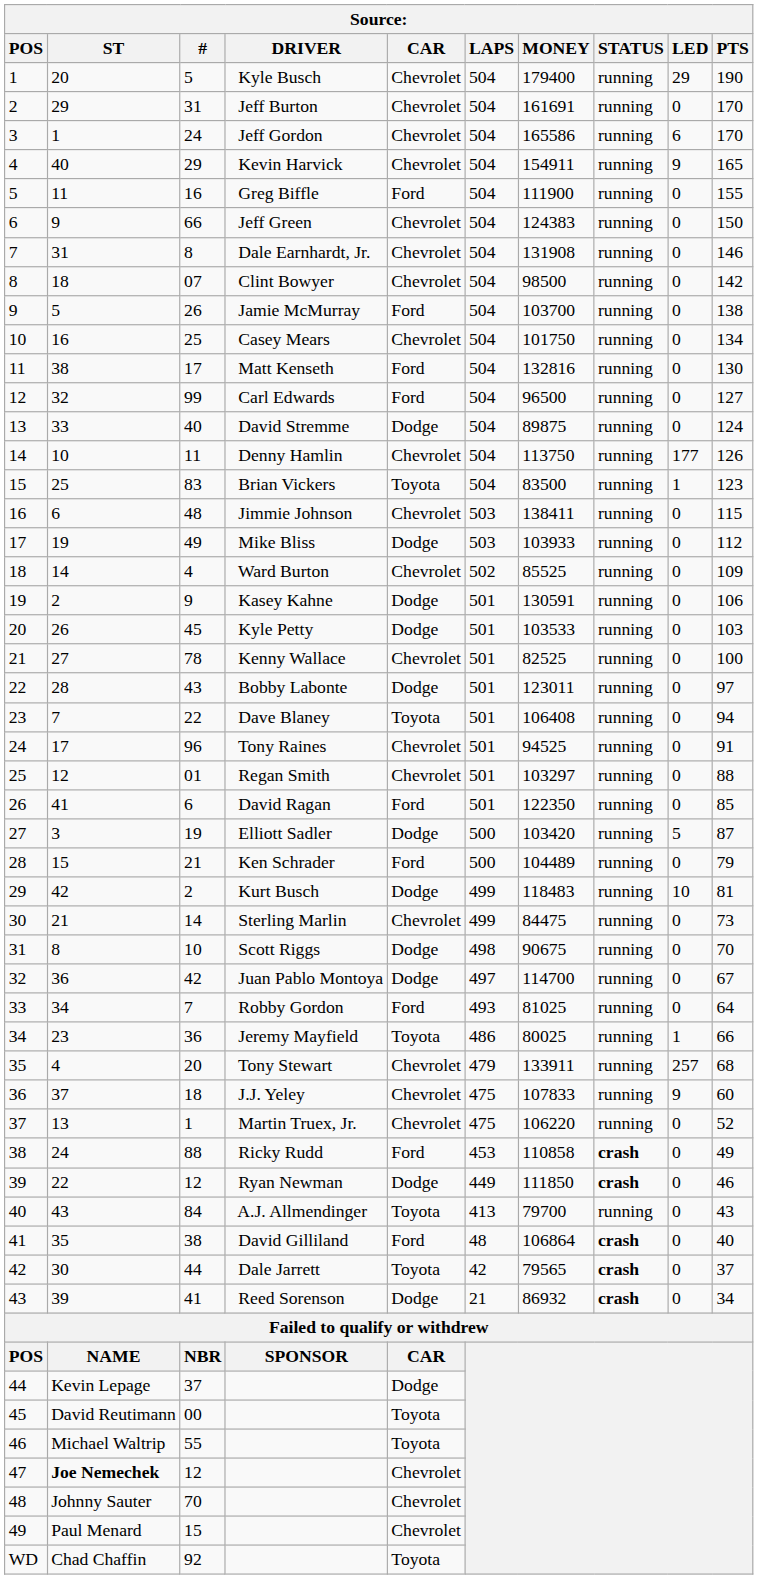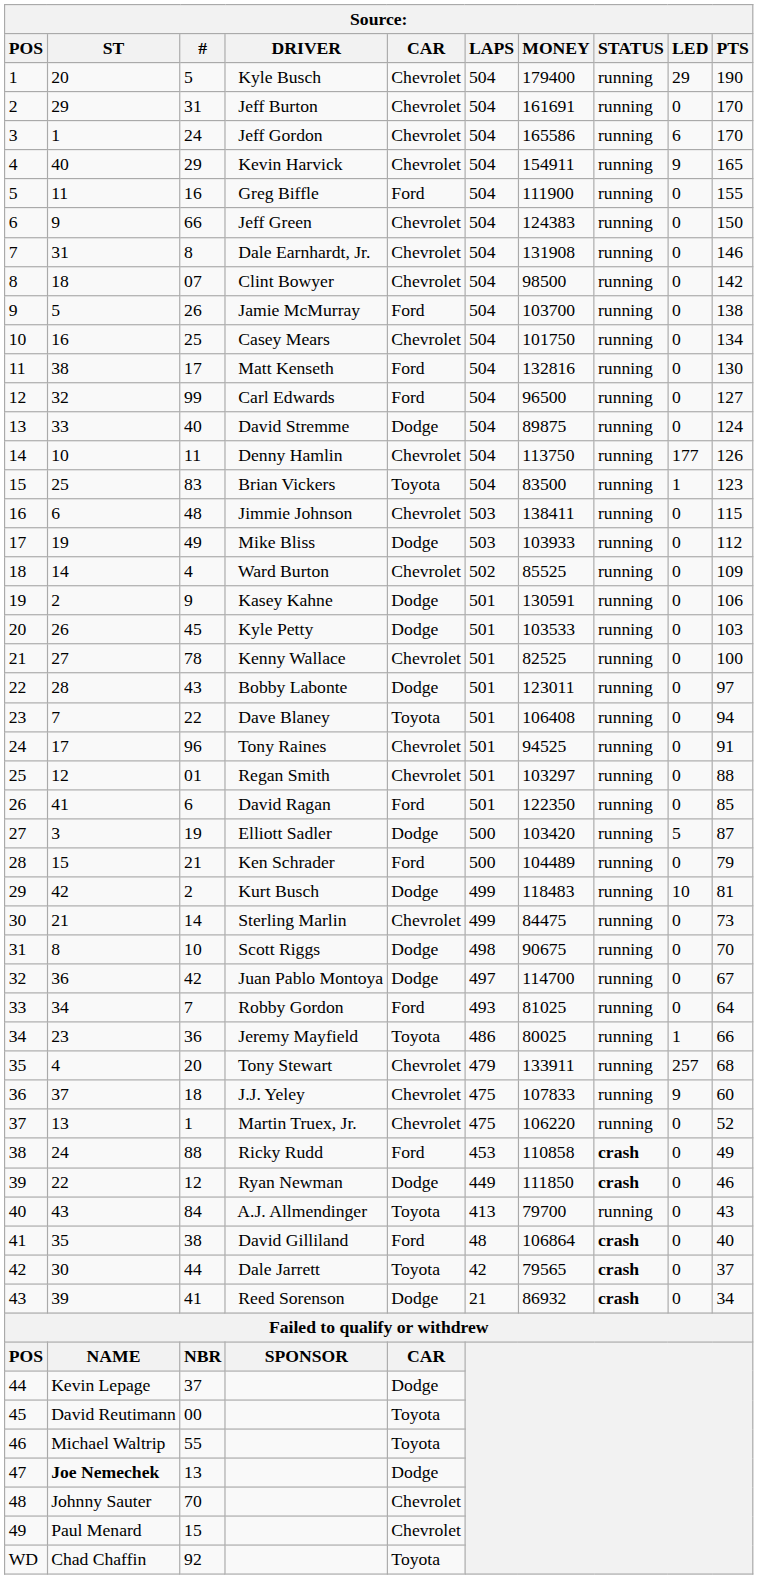 <table class="wikitable" style="font-size: 95%;">
 <tr>
 <th colspan="10">Source:</th>
 </tr>
 <tr>
 <th>POS</th>
 <th>ST</th>
 <th>#</th>
 <th>DRIVER</th>
 <th>CAR</th>
 <th>LAPS</th>
 <th>MONEY</th>
 <th>STATUS</th>
 <th>LED</th>
 <th>PTS</th>
 </tr>
 <tr>
 <td>1</td>
 <td>20</td>
 <td>5</td>
 <td>  Kyle Busch</td>
 <td>Chevrolet</td>
 <td>504</td>
 <td>179400</td>
 <td>running</td>
 <td>29</td>
 <td>190</td>
 </tr>
 <tr>
 <td>2</td>
 <td>29</td>
 <td>31</td>
 <td>  Jeff Burton</td>
 <td>Chevrolet</td>
 <td>504</td>
 <td>161691</td>
 <td>running</td>
 <td>0</td>
 <td>170</td>
 </tr>
 <tr>
 <td>3</td>
 <td>1</td>
 <td>24</td>
 <td>  Jeff Gordon</td>
 <td>Chevrolet</td>
 <td>504</td>
 <td>165586</td>
 <td>running</td>
 <td>6</td>
 <td>170</td>
 </tr>
 <tr>
 <td>4</td>
 <td>40</td>
 <td>29</td>
 <td>  Kevin Harvick</td>
 <td>Chevrolet</td>
 <td>504</td>
 <td>154911</td>
 <td>running</td>
 <td>9</td>
 <td>165</td>
 </tr>
 <tr>
 <td>5</td>
 <td>11</td>
 <td>16</td>
 <td>  Greg Biffle</td>
 <td>Ford</td>
 <td>504</td>
 <td>111900</td>
 <td>running</td>
 <td>0</td>
 <td>155</td>
 </tr>
 <tr>
 <td>6</td>
 <td>9</td>
 <td>66</td>
 <td>  Jeff Green</td>
 <td>Chevrolet</td>
 <td>504</td>
 <td>124383</td>
 <td>running</td>
 <td>0</td>
 <td>150</td>
 </tr>
 <tr>
 <td>7</td>
 <td>31</td>
 <td>8</td>
 <td>  Dale Earnhardt, Jr.</td>
 <td>Chevrolet</td>
 <td>504</td>
 <td>131908</td>
 <td>running</td>
 <td>0</td>
 <td>146</td>
 </tr>
 <tr>
 <td>8</td>
 <td>18</td>
 <td>07</td>
 <td>  Clint Bowyer</td>
 <td>Chevrolet</td>
 <td>504</td>
 <td>98500</td>
 <td>running</td>
 <td>0</td>
 <td>142</td>
 </tr>
 <tr>
 <td>9</td>
 <td>5</td>
 <td>26</td>
 <td>  Jamie McMurray</td>
 <td>Ford</td>
 <td>504</td>
 <td>103700</td>
 <td>running</td>
 <td>0</td>
 <td>138</td>
 </tr>
 <tr>
 <td>10</td>
 <td>16</td>
 <td>25</td>
 <td>  Casey Mears</td>
 <td>Chevrolet</td>
 <td>504</td>
 <td>101750</td>
 <td>running</td>
 <td>0</td>
 <td>134</td>
 </tr>
 <tr>
 <td>11</td>
 <td>38</td>
 <td>17</td>
 <td>  Matt Kenseth</td>
 <td>Ford</td>
 <td>504</td>
 <td>132816</td>
 <td>running</td>
 <td>0</td>
 <td>130</td>
 </tr>
 <tr>
 <td>12</td>
 <td>32</td>
 <td>99</td>
 <td>  Carl Edwards</td>
 <td>Ford</td>
 <td>504</td>
 <td>96500</td>
 <td>running</td>
 <td>0</td>
 <td>127</td>
 </tr>
 <tr>
 <td>13</td>
 <td>33</td>
 <td>40</td>
 <td>  David Stremme</td>
 <td>Dodge</td>
 <td>504</td>
 <td>89875</td>
 <td>running</td>
 <td>0</td>
 <td>124</td>
 </tr>
 <tr>
 <td>14</td>
 <td>10</td>
 <td>11</td>
 <td>  Denny Hamlin</td>
 <td>Chevrolet</td>
 <td>504</td>
 <td>113750</td>
 <td>running</td>
 <td>177</td>
 <td>126</td>
 </tr>
 <tr>
 <td>15</td>
 <td>25</td>
 <td>83</td>
 <td>  Brian Vickers</td>
 <td>Toyota</td>
 <td>504</td>
 <td>83500</td>
 <td>running</td>
 <td>1</td>
 <td>123</td>
 </tr>
 <tr>
 <td>16</td>
 <td>6</td>
 <td>48</td>
 <td>  Jimmie Johnson</td>
 <td>Chevrolet</td>
 <td>503</td>
 <td>138411</td>
 <td>running</td>
 <td>0</td>
 <td>115</td>
 </tr>
 <tr>
 <td>17</td>
 <td>19</td>
 <td>49</td>
 <td>  Mike Bliss</td>
 <td>Dodge</td>
 <td>503</td>
 <td>103933</td>
 <td>running</td>
 <td>0</td>
 <td>112</td>
 </tr>
 <tr>
 <td>18</td>
 <td>14</td>
 <td>4</td>
 <td>  Ward Burton</td>
 <td>Chevrolet</td>
 <td>502</td>
 <td>85525</td>
 <td>running</td>
 <td>0</td>
 <td>109</td>
 </tr>
 <tr>
 <td>19</td>
 <td>2</td>
 <td>9</td>
 <td>  Kasey Kahne</td>
 <td>Dodge</td>
 <td>501</td>
 <td>130591</td>
 <td>running</td>
 <td>0</td>
 <td>106</td>
 </tr>
 <tr>
 <td>20</td>
 <td>26</td>
 <td>45</td>
 <td>  Kyle Petty</td>
 <td>Dodge</td>
 <td>501</td>
 <td>103533</td>
 <td>running</td>
 <td>0</td>
 <td>103</td>
 </tr>
 <tr>
 <td>21</td>
 <td>27</td>
 <td>78</td>
 <td>  Kenny Wallace</td>
 <td>Chevrolet</td>
 <td>501</td>
 <td>82525</td>
 <td>running</td>
 <td>0</td>
 <td>100</td>
 </tr>
 <tr>
 <td>22</td>
 <td>28</td>
 <td>43</td>
 <td>  Bobby Labonte</td>
 <td>Dodge</td>
 <td>501</td>
 <td>123011</td>
 <td>running</td>
 <td>0</td>
 <td>97</td>
 </tr>
 <tr>
 <td>23</td>
 <td>7</td>
 <td>22</td>
 <td>  Dave Blaney</td>
 <td>Toyota</td>
 <td>501</td>
 <td>106408</td>
 <td>running</td>
 <td>0</td>
 <td>94</td>
 </tr>
 <tr>
 <td>24</td>
 <td>17</td>
 <td>96</td>
 <td>  Tony Raines</td>
 <td>Chevrolet</td>
 <td>501</td>
 <td>94525</td>
 <td>running</td>
 <td>0</td>
 <td>91</td>
 </tr>
 <tr>
 <td>25</td>
 <td>12</td>
 <td>01</td>
 <td>  Regan Smith</td>
 <td>Chevrolet</td>
 <td>501</td>
 <td>103297</td>
 <td>running</td>
 <td>0</td>
 <td>88</td>
 </tr>
 <tr>
 <td>26</td>
 <td>41</td>
 <td>6</td>
 <td>  David Ragan</td>
 <td>Ford</td>
 <td>501</td>
 <td>122350</td>
 <td>running</td>
 <td>0</td>
 <td>85</td>
 </tr>
 <tr>
 <td>27</td>
 <td>3</td>
 <td>19</td>
 <td>  Elliott Sadler</td>
 <td>Dodge</td>
 <td>500</td>
 <td>103420</td>
 <td>running</td>
 <td>5</td>
 <td>87</td>
 </tr>
 <tr>
 <td>28</td>
 <td>15</td>
 <td>21</td>
 <td>  Ken Schrader</td>
 <td>Ford</td>
 <td>500</td>
 <td>104489</td>
 <td>running</td>
 <td>0</td>
 <td>79</td>
 </tr>
 <tr>
 <td>29</td>
 <td>42</td>
 <td>2</td>
 <td>  Kurt Busch</td>
 <td>Dodge</td>
 <td>499</td>
 <td>118483</td>
 <td>running</td>
 <td>10</td>
 <td>81</td>
 </tr>
 <tr>
 <td>30</td>
 <td>21</td>
 <td>14</td>
 <td>  Sterling Marlin</td>
 <td>Chevrolet</td>
 <td>499</td>
 <td>84475</td>
 <td>running</td>
 <td>0</td>
 <td>73</td>
 </tr>
 <tr>
 <td>31</td>
 <td>8</td>
 <td>10</td>
 <td>  Scott Riggs</td>
 <td>Dodge</td>
 <td>498</td>
 <td>90675</td>
 <td>running</td>
 <td>0</td>
 <td>70</td>
 </tr>
 <tr>
 <td>32</td>
 <td>36</td>
 <td>42</td>
 <td>  Juan Pablo Montoya</td>
 <td>Dodge</td>
 <td>497</td>
 <td>114700</td>
 <td>running</td>
 <td>0</td>
 <td>67</td>
 </tr>
 <tr>
 <td>33</td>
 <td>34</td>
 <td>7</td>
 <td>  Robby Gordon</td>
 <td>Ford</td>
 <td>493</td>
 <td>81025</td>
 <td>running</td>
 <td>0</td>
 <td>64</td>
 </tr>
 <tr>
 <td>34</td>
 <td>23</td>
 <td>36</td>
 <td>  Jeremy Mayfield</td>
 <td>Toyota</td>
 <td>486</td>
 <td>80025</td>
 <td>running</td>
 <td>1</td>
 <td>66</td>
 </tr>
 <tr>
 <td>35</td>
 <td>4</td>
 <td>20</td>
 <td>  Tony Stewart</td>
 <td>Chevrolet</td>
 <td>479</td>
 <td>133911</td>
 <td>running</td>
 <td>257</td>
 <td>68</td>
 </tr>
 <tr>
 <td>36</td>
 <td>37</td>
 <td>18</td>
 <td>  J.J. Yeley</td>
 <td>Chevrolet</td>
 <td>475</td>
 <td>107833</td>
 <td>running</td>
 <td>9</td>
 <td>60</td>
 </tr>
 <tr>
 <td>37</td>
 <td>13</td>
 <td>1</td>
 <td>  Martin Truex, Jr.</td>
 <td>Chevrolet</td>
 <td>475</td>
 <td>106220</td>
 <td>running</td>
 <td>0</td>
 <td>52</td>
 </tr>
 <tr>
 <td>38</td>
 <td>24</td>
 <td>88</td>
 <td>  Ricky Rudd</td>
 <td>Ford</td>
 <td>453</td>
 <td>110858</td>
 <td><strong>crash</strong></td>
 <td>0</td>
 <td>49</td>
 </tr>
 <tr>
 <td>39</td>
 <td>22</td>
 <td>12</td>
 <td>  Ryan Newman</td>
 <td>Dodge</td>
 <td>449</td>
 <td>111850</td>
 <td><strong>crash</strong></td>
 <td>0</td>
 <td>46</td>
 </tr>
 <tr>
 <td>40</td>
 <td>43</td>
 <td>84</td>
 <td>  A.J. Allmendinger</td>
 <td>Toyota</td>
 <td>413</td>
 <td>79700</td>
 <td>running</td>
 <td>0</td>
 <td>43</td>
 </tr>
 <tr>
 <td>41</td>
 <td>35</td>
 <td>38</td>
 <td>  David Gilliland</td>
 <td>Ford</td>
 <td>48</td>
 <td>106864</td>
 <td><strong>crash</strong></td>
 <td>0</td>
 <td>40</td>
 </tr>
 <tr>
 <td>42</td>
 <td>30</td>
 <td>44</td>
 <td>  Dale Jarrett</td>
 <td>Toyota</td>
 <td>42</td>
 <td>79565</td>
 <td><strong>crash</strong></td>
 <td>0</td>
 <td>37</td>
 </tr>
 <tr>
 <td>43</td>
 <td>39</td>
 <td>41</td>
 <td>  Reed Sorenson</td>
 <td>Dodge</td>
 <td>21</td>
 <td>86932</td>
 <td><strong>crash</strong></td>
 <td>0</td>
 <td>34</td>
 </tr>
 <tr>
 <th colspan="10">Failed to qualify or withdrew</th>
 </tr>
 <tr>
 <th>POS</th>
 <th>NAME</th>
 <th>NBR</th>
 <th>SPONSOR</th>
 <th>CAR</th>
 <th colspan="5" rowspan="8"></th>
 </tr>
 <tr>
 <td>44</td>
 <td>Kevin Lepage</td>
 <td>37</td>
 <td></td>
 <td>Dodge</td>
 </tr>
 <tr>
 <td>45</td>
 <td>David Reutimann</td>
 <td>00</td>
 <td></td>
 <td>Toyota</td>
 </tr>
 <tr>
 <td>46</td>
 <td>Michael Waltrip</td>
 <td>55</td>
 <td></td>
 <td>Toyota</td>
 </tr>
 <tr>
 <td>47</td>
 <td><strong>Joe Nemechek</strong></td>
-<td>12</td>
+<td>13</td>
 <td></td>
-<td>Chevrolet</td>
+<td>Dodge</td>
 </tr>
 <tr>
 <td>48</td>
 <td>Johnny Sauter</td>
 <td>70</td>
 <td></td>
 <td>Chevrolet</td>
 </tr>
 <tr>
 <td>49</td>
 <td>Paul Menard</td>
 <td>15</td>
 <td></td>
 <td>Chevrolet</td>
 </tr>
 <tr>
 <td>WD</td>
 <td>Chad Chaffin</td>
 <td>92</td>
 <td></td>
 <td>Toyota</td>
 </tr>
 </table>
